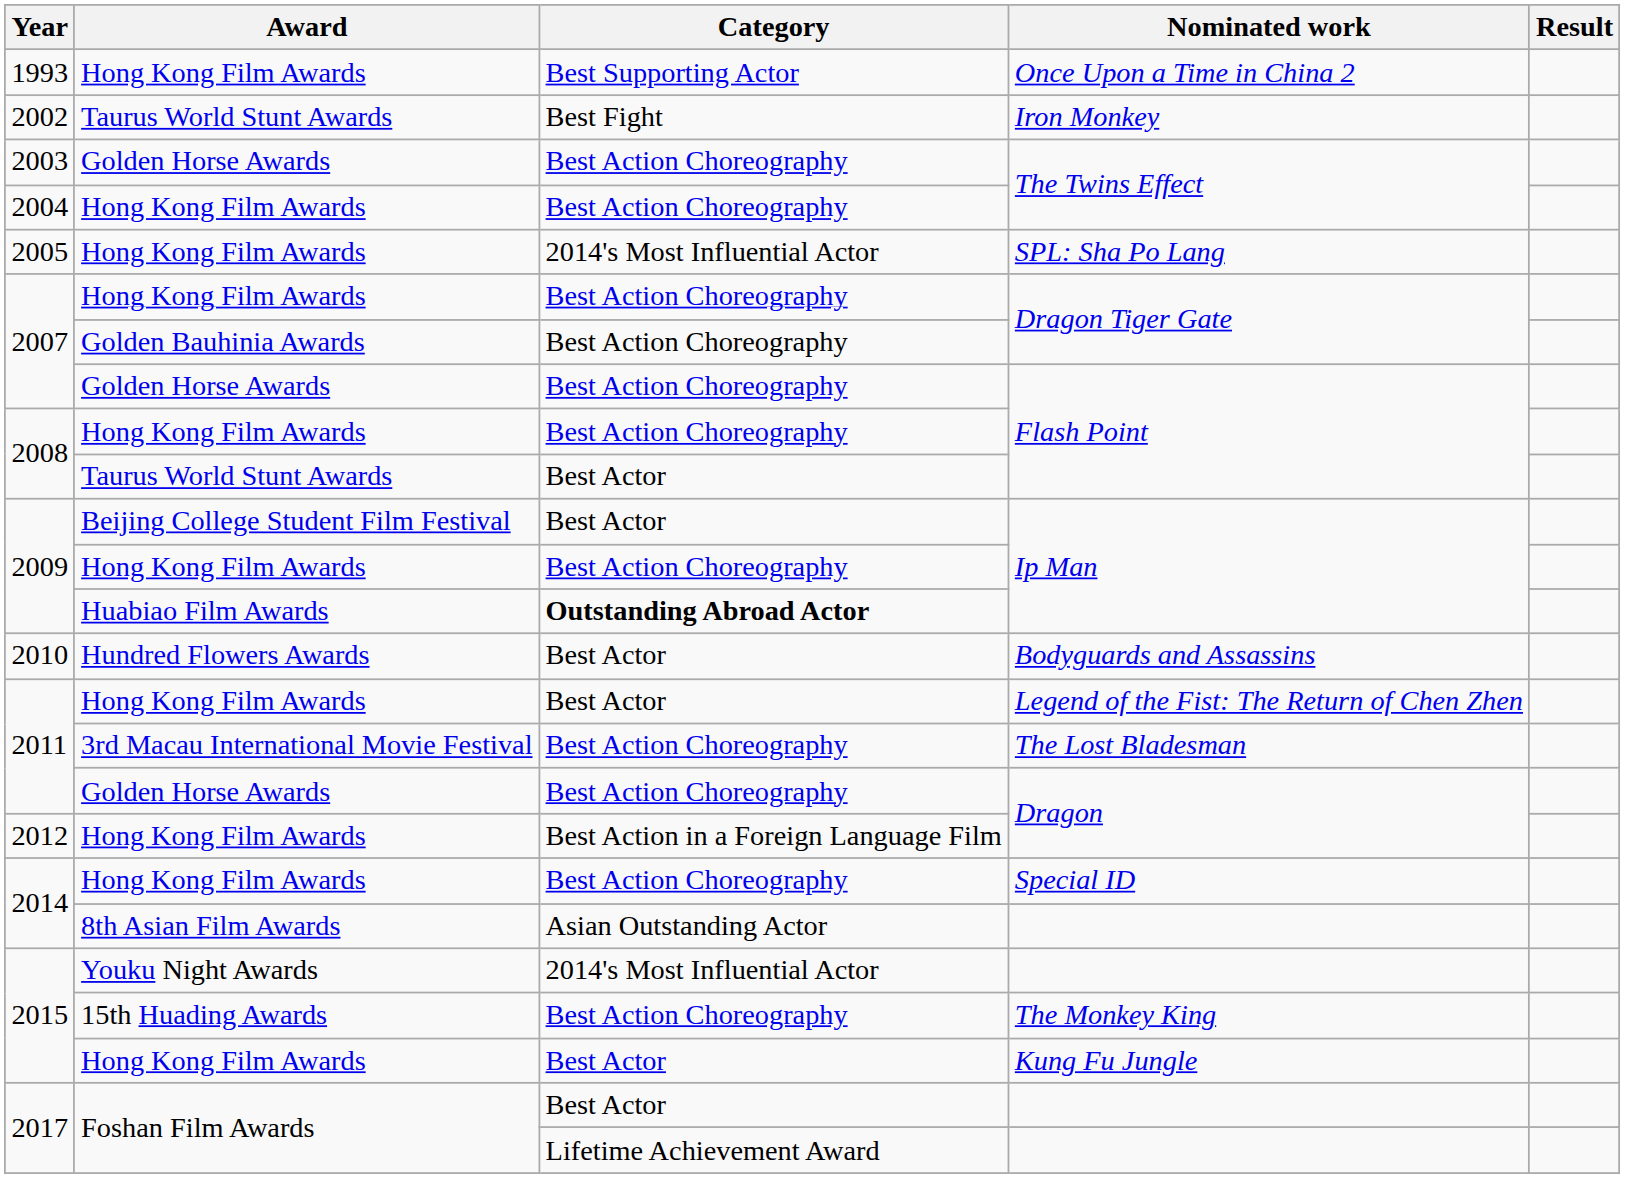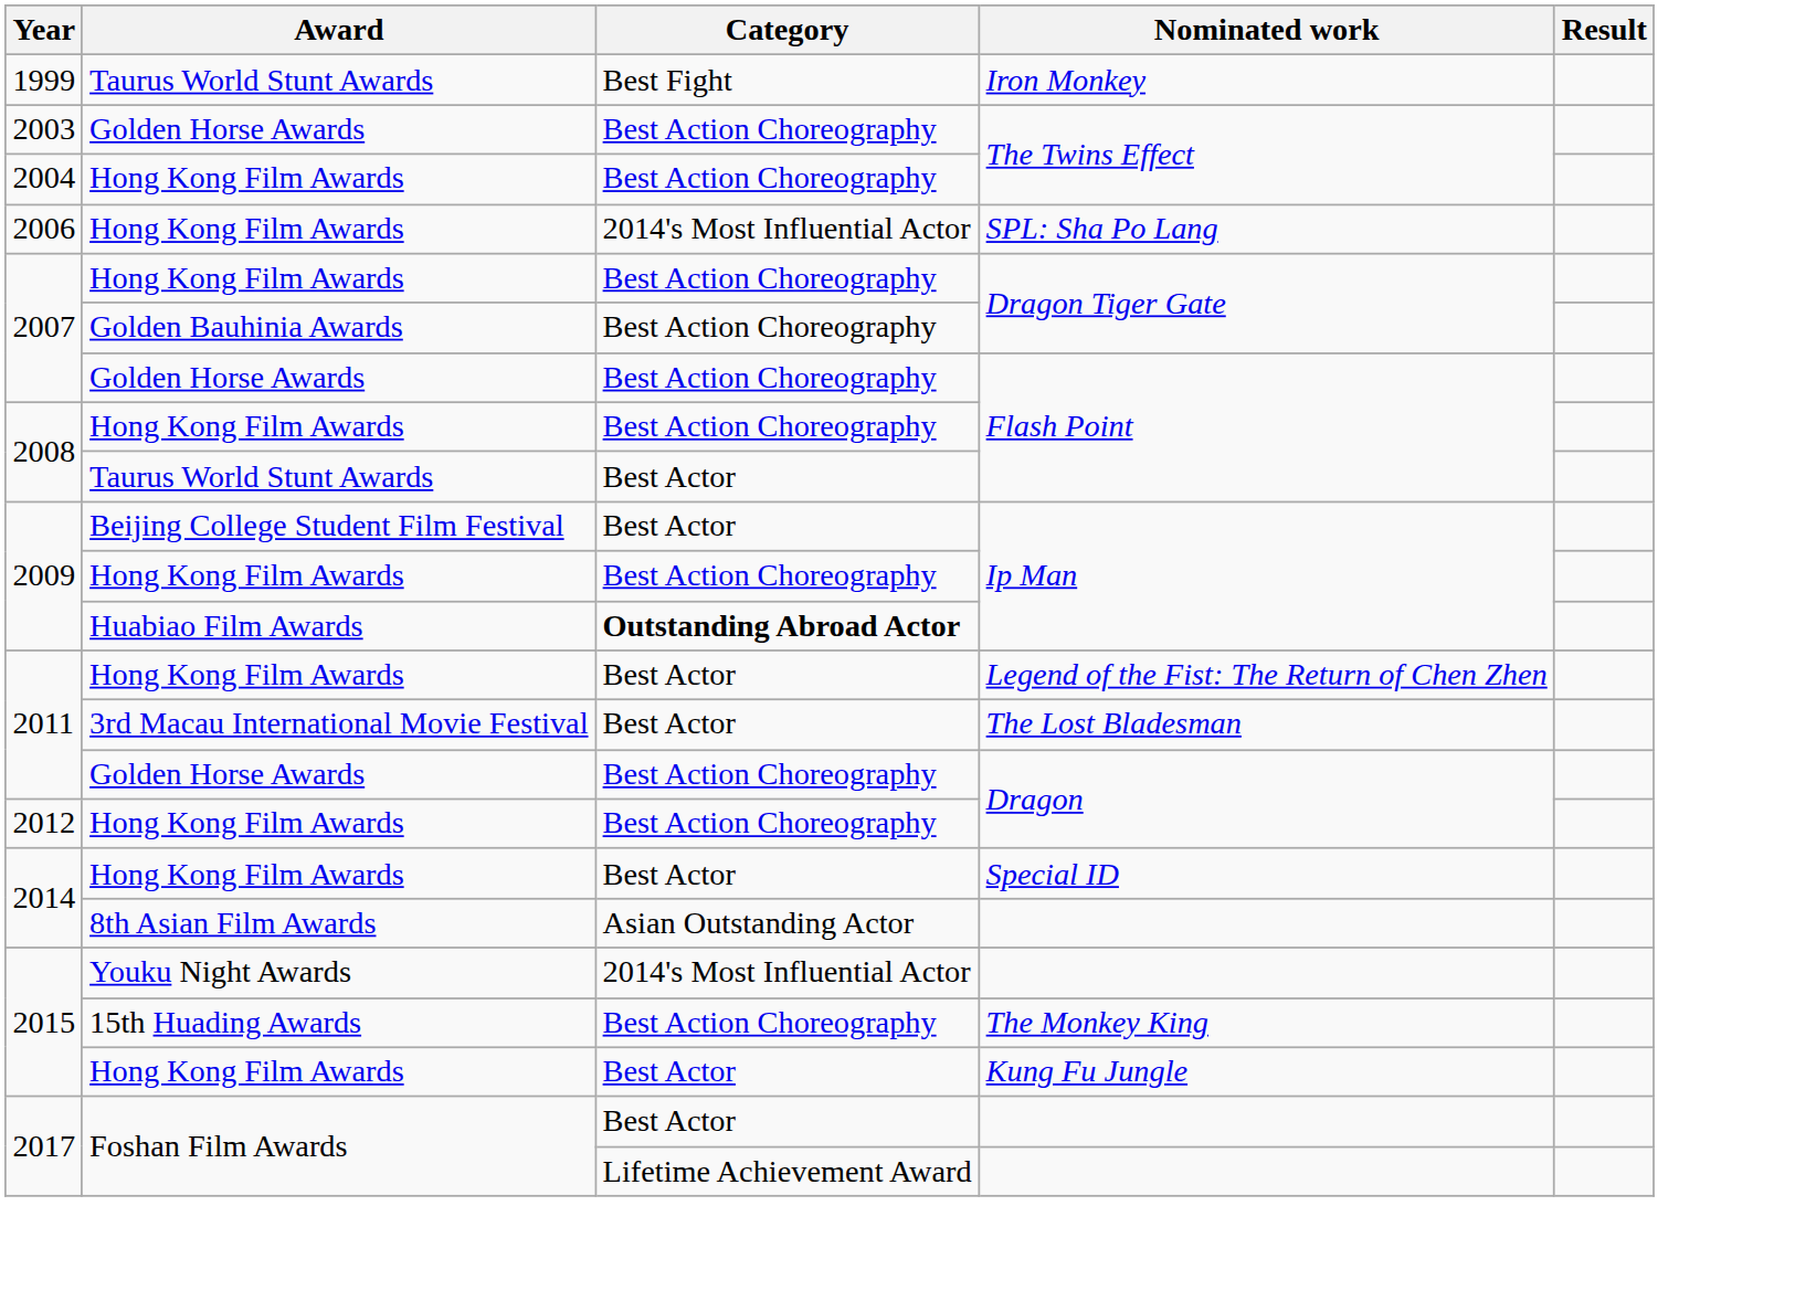 <table class="wikitable sortable">
 <tr>
 <th>Year</th>
 <th>Award</th>
 <th>Category</th>
 <th>Nominated work</th>
 <th>Result</th>
 </tr>
 <tr>
-<td>1993</td>
-<td><a href='#'>Hong Kong Film Awards</a></td>
-<td><a href='#'>Best Supporting Actor</a></td>
-<td><em><a href='#'>Once Upon a Time in China 2</a></em></td>
-<td></td>
-</tr>
-<tr>
-<td>2002</td>
+<td>1999</td>
 <td><a href='#'>Taurus World Stunt Awards</a></td>
 <td>Best Fight</td>
 <td><em><a href='#'>Iron Monkey</a></em></td>
 <td></td>
 </tr>
 <tr>
 <td>2003</td>
 <td><a href='#'>Golden Horse Awards</a></td>
 <td><a href='#'>Best Action Choreography</a></td>
 <td rowspan=2><em><a href='#'>The Twins Effect</a></em></td>
 <td></td>
 </tr>
 <tr>
 <td>2004</td>
 <td><a href='#'>Hong Kong Film Awards</a></td>
 <td><a href='#'>Best Action Choreography</a></td>
 <td></td>
 </tr>
 <tr>
-<td>2005</td>
+<td>2006</td>
 <td><a href='#'>Hong Kong Film Awards</a></td>
 <td>2014's Most Influential Actor</td>
 <td><em><a href='#'>SPL: Sha Po Lang</a></em></td>
 <td></td>
 </tr>
 <tr>
 <td rowspan=3>2007</td>
 <td><a href='#'>Hong Kong Film Awards</a></td>
 <td><a href='#'>Best Action Choreography</a></td>
 <td rowspan=2><em><a href='#'>Dragon Tiger Gate</a></em></td>
 <td></td>
 </tr>
 <tr>
 <td><a href='#'>Golden Bauhinia Awards</a></td>
 <td>Best Action Choreography</td>
 <td></td>
 </tr>
 <tr>
 <td><a href='#'>Golden Horse Awards</a></td>
 <td><a href='#'>Best Action Choreography</a></td>
 <td rowspan=3><em><a href='#'>Flash Point</a></em></td>
 <td></td>
 </tr>
 <tr>
 <td rowspan=2>2008</td>
 <td><a href='#'>Hong Kong Film Awards</a></td>
 <td><a href='#'>Best Action Choreography</a></td>
 <td></td>
 </tr>
 <tr>
 <td><a href='#'>Taurus World Stunt Awards</a></td>
 <td>Best Actor</td>
 <td></td>
 </tr>
 <tr>
 <td rowspan=3>2009</td>
 <td><a href='#'>Beijing College Student Film Festival</a></td>
 <td>Best Actor</td>
 <td rowspan=3><em><a href='#'>Ip Man</a></em></td>
 <td></td>
 </tr>
 <tr>
 <td><a href='#'>Hong Kong Film Awards</a></td>
 <td><a href='#'>Best Action Choreography</a></td>
 <td></td>
 </tr>
 <tr>
 <td><a href='#'>Huabiao Film Awards</a></td>
 <td><strong>Outstanding Abroad Actor</strong></td>
 <td></td>
 </tr>
 <tr>
-<td>2010</td>
-<td><a href='#'>Hundred Flowers Awards</a></td>
-<td>Best Actor</td>
-<td><em><a href='#'>Bodyguards and Assassins</a></em></td>
-<td></td>
-</tr>
-<tr>
 <td rowspan=3>2011</td>
 <td><a href='#'>Hong Kong Film Awards</a></td>
 <td>Best Actor</td>
 <td><em><a href='#'>Legend of the Fist: The Return of Chen Zhen</a></em></td>
 <td></td>
 </tr>
 <tr>
 <td><a href='#'>3rd Macau International Movie Festival</a></td>
-<td><a href='#'>Best Action Choreography</a></td>
+<td>Best Actor</td>
 <td><em><a href='#'>The Lost Bladesman</a></em></td>
 <td></td>
 </tr>
 <tr>
 <td><a href='#'>Golden Horse Awards</a></td>
 <td><a href='#'>Best Action Choreography</a></td>
 <td rowspan=2><em><a href='#'>Dragon</a></em></td>
 <td></td>
 </tr>
 <tr>
 <td>2012</td>
 <td><a href='#'>Hong Kong Film Awards</a></td>
-<td>Best Action in a Foreign Language Film</td>
+<td><a href='#'>Best Action Choreography</a></td>
 <td></td>
 </tr>
 <tr>
 <td rowspan=2>2014</td>
 <td><a href='#'>Hong Kong Film Awards</a></td>
-<td><a href='#'>Best Action Choreography</a></td>
+<td>Best Actor</td>
 <td><em><a href='#'>Special ID</a></em></td>
 <td></td>
 </tr>
 <tr>
 <td><a href='#'>8th Asian Film Awards</a></td>
 <td>Asian Outstanding Actor</td>
 <td></td>
 <td></td>
 </tr>
 <tr>
 <td rowspan=3>2015</td>
 <td><a href='#'>Youku</a> Night Awards</td>
 <td>2014's Most Influential Actor</td>
 <td></td>
 <td></td>
 </tr>
 <tr>
 <td>15th <a href='#'>Huading Awards</a></td>
 <td><a href='#'>Best Action Choreography</a></td>
 <td><em><a href='#'>The Monkey King</a></em></td>
 <td></td>
 </tr>
 <tr>
 <td><a href='#'>Hong Kong Film Awards</a></td>
 <td><a href='#'>Best Actor</a></td>
 <td><em><a href='#'>Kung Fu Jungle</a></em></td>
 <td></td>
 </tr>
 <tr>
 <td rowspan=2>2017</td>
 <td rowspan=2>Foshan Film Awards</td>
 <td>Best Actor</td>
 <td></td>
 <td></td>
 </tr>
 <tr>
 <td>Lifetime Achievement Award</td>
 <td></td>
 <td></td>
 </tr>
 </table>
